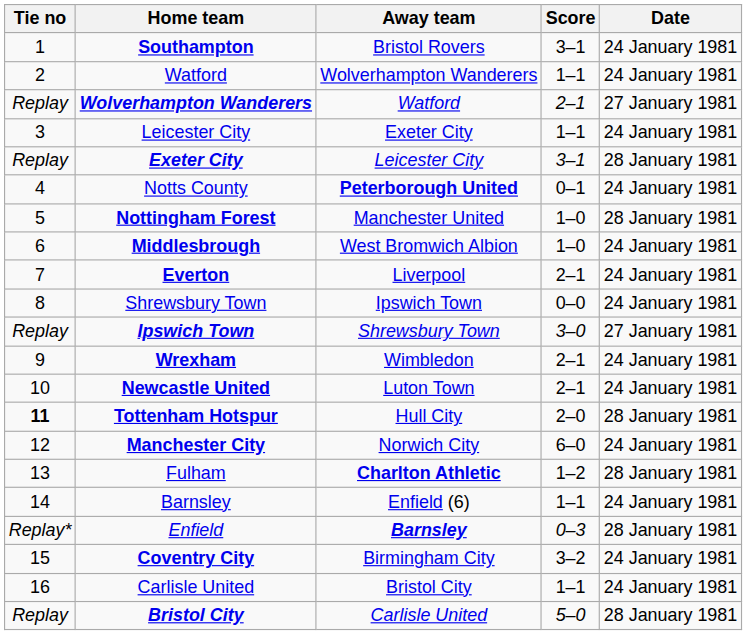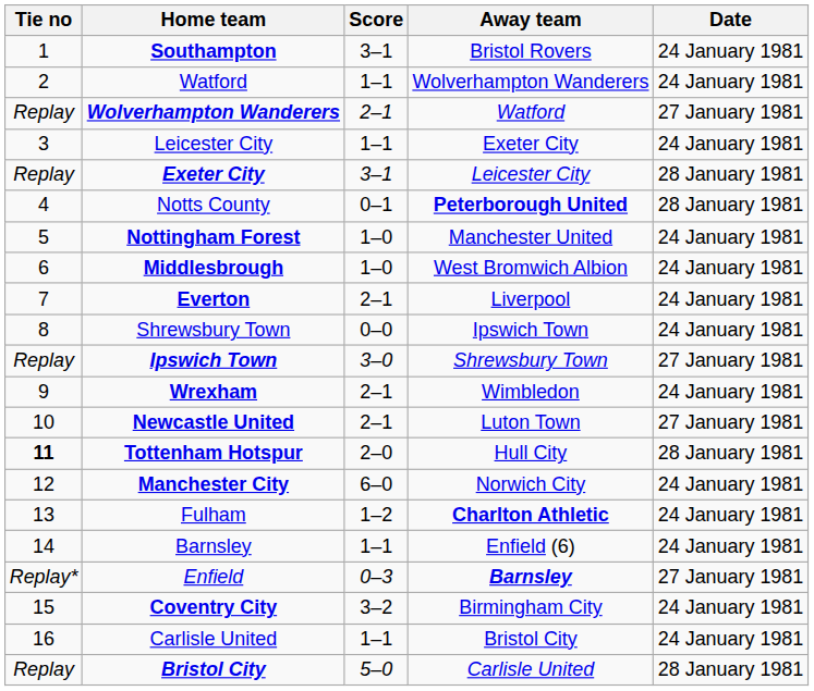 <table class="wikitable" style="text-align: center">
 <tr>
 <th>Tie no</th>
 <th>Home team</th>
+<th>Score</th>
 <th>Away team</th>
-<th>Score</th>
 <th>Date</th>
 </tr>
 <tr>
 <td>1</td>
 <td><strong><a href='#'>Southampton</a></strong></td>
+<td>3–1</td>
 <td><a href='#'>Bristol Rovers</a></td>
-<td>3–1</td>
 <td>24 January 1981</td>
 </tr>
 <tr>
 <td>2</td>
 <td><a href='#'>Watford</a></td>
+<td>1–1</td>
 <td><a href='#'>Wolverhampton Wanderers</a></td>
-<td>1–1</td>
 <td>24 January 1981</td>
 </tr>
 <tr>
 <td><em>Replay</em></td>
 <td><strong><em><a href='#'>Wolverhampton Wanderers</a></em></strong></td>
+<td><em>2–1</em></td>
 <td><em><a href='#'>Watford</a></em></td>
-<td><em>2–1</em></td>
 <td>27 January 1981</td>
 </tr>
 <tr>
 <td>3</td>
 <td><a href='#'>Leicester City</a></td>
+<td>1–1</td>
 <td><a href='#'>Exeter City</a></td>
-<td>1–1</td>
 <td>24 January 1981</td>
 </tr>
 <tr>
 <td><em>Replay</em></td>
 <td><strong><em><a href='#'>Exeter City</a></em></strong></td>
+<td><em>3–1</em></td>
 <td><em><a href='#'>Leicester City</a></em></td>
-<td><em>3–1</em></td>
 <td>28 January 1981</td>
 </tr>
 <tr>
 <td>4</td>
 <td><a href='#'>Notts County</a></td>
+<td>0–1</td>
 <td><strong><a href='#'>Peterborough United</a></strong></td>
-<td>0–1</td>
-<td>24 January 1981</td>
+<td>28 January 1981</td>
 </tr>
 <tr>
 <td>5</td>
 <td><strong><a href='#'>Nottingham Forest</a></strong></td>
+<td>1–0</td>
 <td><a href='#'>Manchester United</a></td>
-<td>1–0</td>
-<td>28 January 1981</td>
+<td>24 January 1981</td>
 </tr>
 <tr>
 <td>6</td>
 <td><strong><a href='#'>Middlesbrough</a></strong></td>
+<td>1–0</td>
 <td><a href='#'>West Bromwich Albion</a></td>
-<td>1–0</td>
 <td>24 January 1981</td>
 </tr>
 <tr>
 <td>7</td>
 <td><strong><a href='#'>Everton</a></strong></td>
+<td>2–1</td>
 <td><a href='#'>Liverpool</a></td>
-<td>2–1</td>
 <td>24 January 1981</td>
 </tr>
 <tr>
 <td>8</td>
 <td><a href='#'>Shrewsbury Town</a></td>
+<td>0–0</td>
 <td><a href='#'>Ipswich Town</a></td>
-<td>0–0</td>
 <td>24 January 1981</td>
 </tr>
 <tr>
 <td><em>Replay</em></td>
 <td><strong><em><a href='#'>Ipswich Town</a></em></strong></td>
+<td><em>3–0</em></td>
 <td><em><a href='#'>Shrewsbury Town</a></em></td>
-<td><em>3–0</em></td>
 <td>27 January 1981</td>
 </tr>
 <tr>
 <td>9</td>
 <td><strong><a href='#'>Wrexham</a></strong></td>
+<td>2–1</td>
 <td><a href='#'>Wimbledon</a></td>
-<td>2–1</td>
 <td>24 January 1981</td>
 </tr>
 <tr>
 <td>10</td>
 <td><strong><a href='#'>Newcastle United</a></strong></td>
+<td>2–1</td>
 <td><a href='#'>Luton Town</a></td>
-<td>2–1</td>
-<td>24 January 1981</td>
+<td>27 January 1981</td>
 </tr>
 <tr>
 <td><strong>11</strong></td>
 <td><strong><a href='#'>Tottenham Hotspur</a></strong></td>
+<td>2–0</td>
 <td><a href='#'>Hull City</a></td>
-<td>2–0</td>
 <td>28 January 1981</td>
 </tr>
 <tr>
 <td>12</td>
 <td><strong><a href='#'>Manchester City</a></strong></td>
+<td>6–0</td>
 <td><a href='#'>Norwich City</a></td>
-<td>6–0</td>
 <td>24 January 1981</td>
 </tr>
 <tr>
 <td>13</td>
 <td><a href='#'>Fulham</a></td>
+<td>1–2</td>
 <td><strong><a href='#'>Charlton Athletic</a></strong></td>
-<td>1–2</td>
-<td>28 January 1981</td>
+<td>24 January 1981</td>
 </tr>
 <tr>
 <td>14</td>
 <td><a href='#'>Barnsley</a></td>
+<td>1–1</td>
 <td><a href='#'>Enfield</a> (6)</td>
-<td>1–1</td>
 <td>24 January 1981</td>
 </tr>
 <tr>
 <td><em>Replay*</em></td>
 <td><em><a href='#'>Enfield</a></em></td>
+<td><em>0–3</em></td>
 <td><strong><em><a href='#'>Barnsley</a></em></strong></td>
-<td><em>0–3</em></td>
-<td>28 January 1981</td>
+<td>27 January 1981</td>
 </tr>
 <tr>
 <td>15</td>
 <td><strong><a href='#'>Coventry City</a></strong></td>
+<td>3–2</td>
 <td><a href='#'>Birmingham City</a></td>
-<td>3–2</td>
 <td>24 January 1981</td>
 </tr>
 <tr>
 <td>16</td>
 <td><a href='#'>Carlisle United</a></td>
+<td>1–1</td>
 <td><a href='#'>Bristol City</a></td>
-<td>1–1</td>
 <td>24 January 1981</td>
 </tr>
 <tr>
 <td><em>Replay</em></td>
 <td><strong><em><a href='#'>Bristol City</a></em></strong></td>
+<td><em>5–0</em></td>
 <td><em><a href='#'>Carlisle United</a></em></td>
-<td><em>5–0</em></td>
 <td>28 January 1981</td>
 </tr>
 </table>
